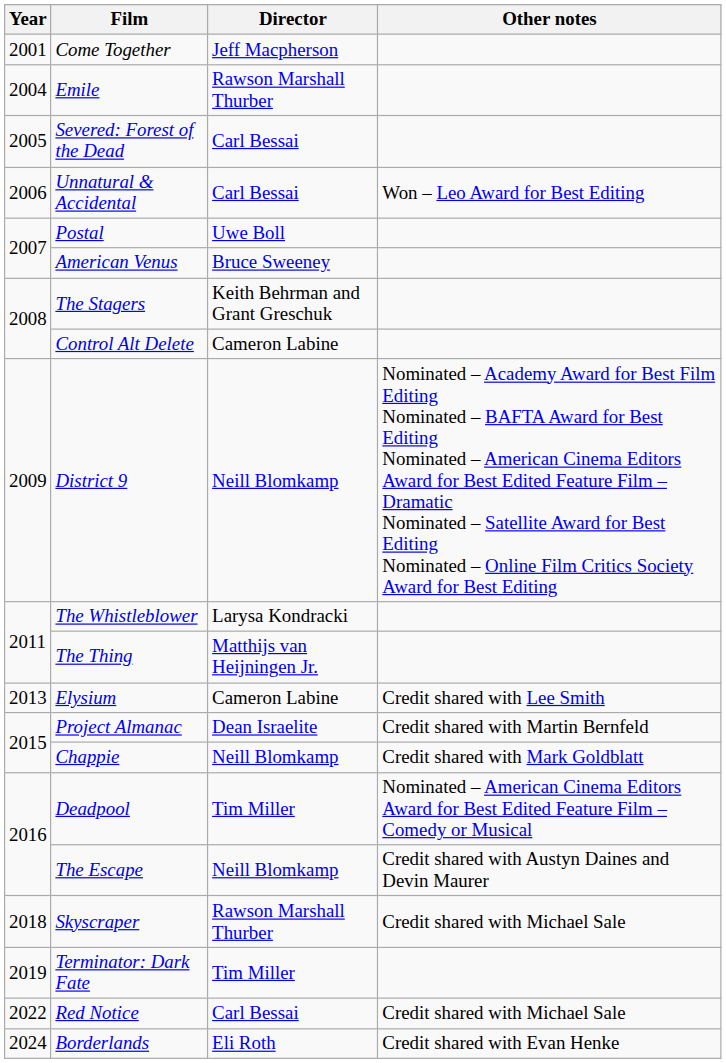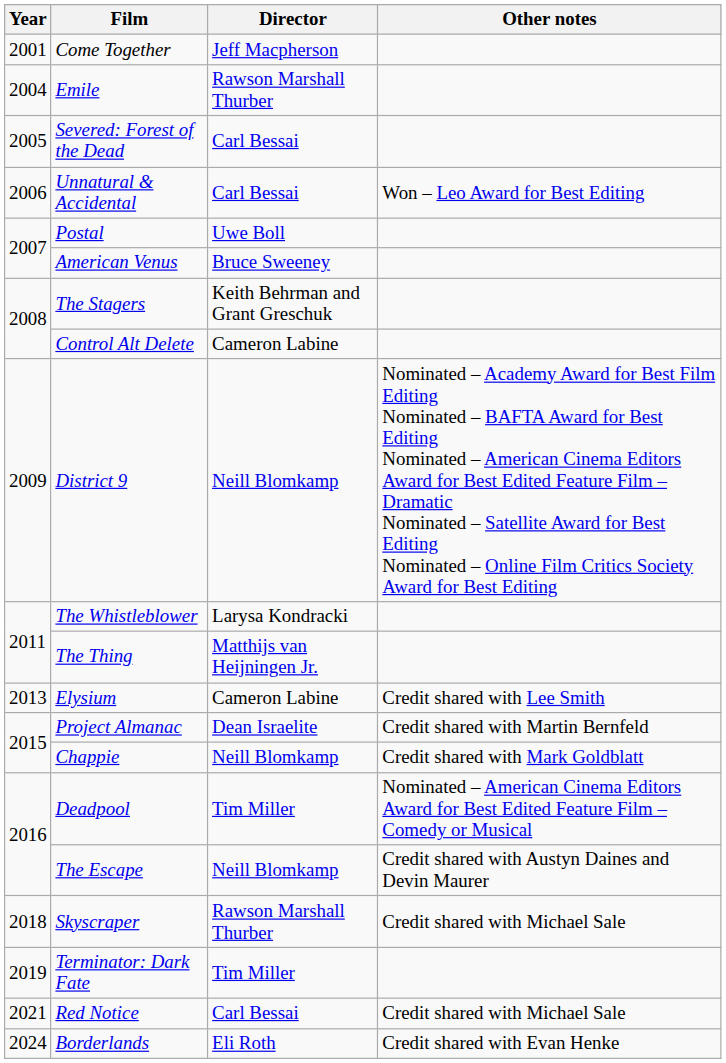 <table class="wikitable">
 <tr style="background:#b0c4de; text-align:center;">
 <th>Year</th>
 <th>Film</th>
 <th>Director</th>
 <th>Other notes</th>
 </tr>
 <tr>
 <td>2001</td>
 <td><em>Come Together</em></td>
 <td><a href='#'>Jeff Macpherson</a></td>
 <td></td>
 </tr>
 <tr>
 <td>2004</td>
 <td><em><a href='#'>Emile</a></em></td>
 <td><a href='#'>Rawson Marshall Thurber</a></td>
 <td></td>
 </tr>
 <tr>
 <td>2005</td>
 <td><em><a href='#'>Severed: Forest of the Dead</a></em></td>
 <td><a href='#'>Carl Bessai</a></td>
 <td></td>
 </tr>
 <tr>
 <td>2006</td>
 <td><em><a href='#'>Unnatural & Accidental</a></em></td>
 <td><a href='#'>Carl Bessai</a></td>
 <td>Won – <a href='#'>Leo Award for Best Editing</a></td>
 </tr>
 <tr>
 <td rowspan="2">2007</td>
 <td><em><a href='#'>Postal</a></em></td>
 <td><a href='#'>Uwe Boll</a></td>
 <td></td>
 </tr>
 <tr>
 <td><em><a href='#'>American Venus</a></em></td>
 <td><a href='#'>Bruce Sweeney</a></td>
 <td></td>
 </tr>
 <tr>
 <td rowspan="2">2008</td>
 <td><em><a href='#'>The Stagers</a></em></td>
 <td>Keith Behrman and Grant Greschuk</td>
 <td></td>
 </tr>
 <tr>
 <td><em><a href='#'>Control Alt Delete</a></em></td>
 <td>Cameron Labine</td>
 <td></td>
 </tr>
 <tr>
 <td>2009</td>
 <td><em><a href='#'>District 9</a></em></td>
 <td><a href='#'>Neill Blomkamp</a></td>
 <td>Nominated – <a href='#'>Academy Award for Best Film Editing</a><br>Nominated – <a href='#'>BAFTA Award for Best Editing</a><br>Nominated – <a href='#'>American Cinema Editors Award for Best Edited Feature Film – Dramatic</a><br>Nominated – <a href='#'>Satellite Award for Best Editing</a><br>Nominated – <a href='#'>Online Film Critics Society Award for Best Editing</a></td>
 </tr>
 <tr>
 <td rowspan="2">2011</td>
 <td><em><a href='#'>The Whistleblower</a></em></td>
 <td>Larysa Kondracki</td>
 <td></td>
 </tr>
 <tr>
 <td><em><a href='#'>The Thing</a></em></td>
 <td><a href='#'>Matthijs van Heijningen Jr.</a></td>
 <td></td>
 </tr>
 <tr>
 <td>2013</td>
 <td><em><a href='#'>Elysium</a></em></td>
 <td>Cameron Labine</td>
 <td>Credit shared with <a href='#'>Lee Smith</a></td>
 </tr>
 <tr>
 <td rowspan="2">2015</td>
 <td><em><a href='#'>Project Almanac</a></em></td>
 <td><a href='#'>Dean Israelite</a></td>
 <td>Credit shared with Martin Bernfeld</td>
 </tr>
 <tr>
 <td><em><a href='#'>Chappie</a></em></td>
 <td><a href='#'>Neill Blomkamp</a></td>
 <td>Credit shared with <a href='#'>Mark Goldblatt</a></td>
 </tr>
 <tr>
 <td rowspan="2">2016</td>
 <td><em><a href='#'>Deadpool</a></em></td>
 <td><a href='#'>Tim Miller</a></td>
 <td>Nominated – <a href='#'>American Cinema Editors Award for Best Edited Feature Film – Comedy or Musical</a></td>
 </tr>
 <tr>
 <td><em><a href='#'>The Escape</a></em></td>
 <td><a href='#'>Neill Blomkamp</a></td>
 <td>Credit shared with Austyn Daines and Devin Maurer</td>
 </tr>
 <tr>
 <td>2018</td>
 <td><em><a href='#'>Skyscraper</a></em></td>
 <td><a href='#'>Rawson Marshall Thurber</a></td>
 <td>Credit shared with Michael Sale</td>
 </tr>
 <tr>
 <td>2019</td>
 <td><em><a href='#'>Terminator: Dark Fate</a></em></td>
 <td><a href='#'>Tim Miller</a></td>
 <td></td>
 </tr>
 <tr>
-<td>2022</td>
+<td>2021</td>
 <td><em><a href='#'>Red Notice</a></em></td>
 <td><a href='#'>Carl Bessai</a></td>
 <td>Credit shared with Michael Sale</td>
 </tr>
 <tr>
 <td>2024</td>
 <td><em><a href='#'>Borderlands</a></em></td>
 <td><a href='#'>Eli Roth</a></td>
 <td>Credit shared with Evan Henke</td>
 </tr>
 </table>
